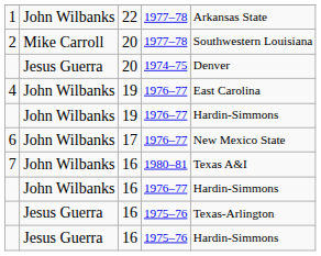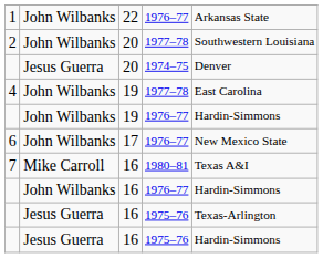 <table class="wikitable">
 <tr>
 </tr>
 <tr>
 <td>1</td>
 <td>John Wilbanks</td>
 <td>22</td>
-<td style="font-size:80%;"><a href='#'>1977–78</a></td>
+<td style="font-size:80%;"><a href='#'>1976–77</a></td>
 <td style="font-size:80%;">Arkansas State</td>
 </tr>
 <tr>
 <td>2</td>
-<td>Mike Carroll</td>
+<td>John Wilbanks</td>
 <td>20</td>
 <td style="font-size:80%;"><a href='#'>1977–78</a></td>
 <td style="font-size:80%;">Southwestern Louisiana</td>
 </tr>
 <tr>
 <td></td>
 <td>Jesus Guerra</td>
 <td>20</td>
 <td style="font-size:80%;"><a href='#'>1974–75</a></td>
 <td style="font-size:80%;">Denver</td>
 </tr>
 <tr>
 <td>4</td>
 <td>John Wilbanks</td>
 <td>19</td>
-<td style="font-size:80%;"><a href='#'>1976–77</a></td>
+<td style="font-size:80%;"><a href='#'>1977–78</a></td>
 <td style="font-size:80%;">East Carolina</td>
 </tr>
 <tr>
 <td></td>
 <td>John Wilbanks</td>
 <td>19</td>
 <td style="font-size:80%;"><a href='#'>1976–77</a></td>
 <td style="font-size:80%;">Hardin-Simmons</td>
 </tr>
 <tr>
 <td>6</td>
 <td>John Wilbanks</td>
 <td>17</td>
 <td style="font-size:80%;"><a href='#'>1976–77</a></td>
 <td style="font-size:80%;">New Mexico State</td>
 </tr>
 <tr>
 <td>7</td>
-<td>John Wilbanks</td>
+<td>Mike Carroll</td>
 <td>16</td>
 <td style="font-size:80%;"><a href='#'>1980–81</a></td>
 <td style="font-size:80%;">Texas A&I</td>
 </tr>
 <tr>
 <td></td>
 <td>John Wilbanks</td>
 <td>16</td>
 <td style="font-size:80%;"><a href='#'>1976–77</a></td>
 <td style="font-size:80%;">Hardin-Simmons</td>
 </tr>
 <tr>
 <td></td>
 <td>Jesus Guerra</td>
 <td>16</td>
 <td style="font-size:80%;"><a href='#'>1975–76</a></td>
 <td style="font-size:80%;">Texas-Arlington</td>
 </tr>
 <tr>
 <td></td>
 <td>Jesus Guerra</td>
 <td>16</td>
 <td style="font-size:80%;"><a href='#'>1975–76</a></td>
 <td style="font-size:80%;">Hardin-Simmons</td>
 </tr>
 </table>
